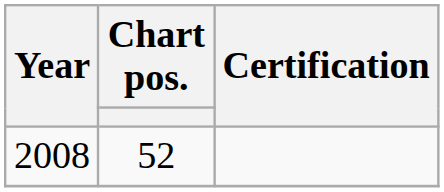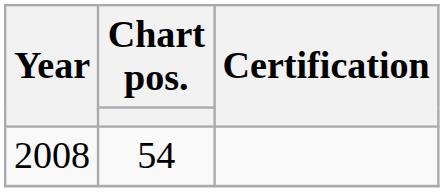 <table class="wikitable">
 <tr>
 <th rowspan="2">Year</th>
 <th>Chart pos.</th>
 <th rowspan="2">Certification</th>
 </tr>
 <tr>
 <th width="30"></th>
 </tr>
 <tr>
 <td>2008</td>
-<td align="center">52</td>
+<td align="center">54</td>
 <td></td>
 </tr>
 <tr>
 </tr>
 </table>
